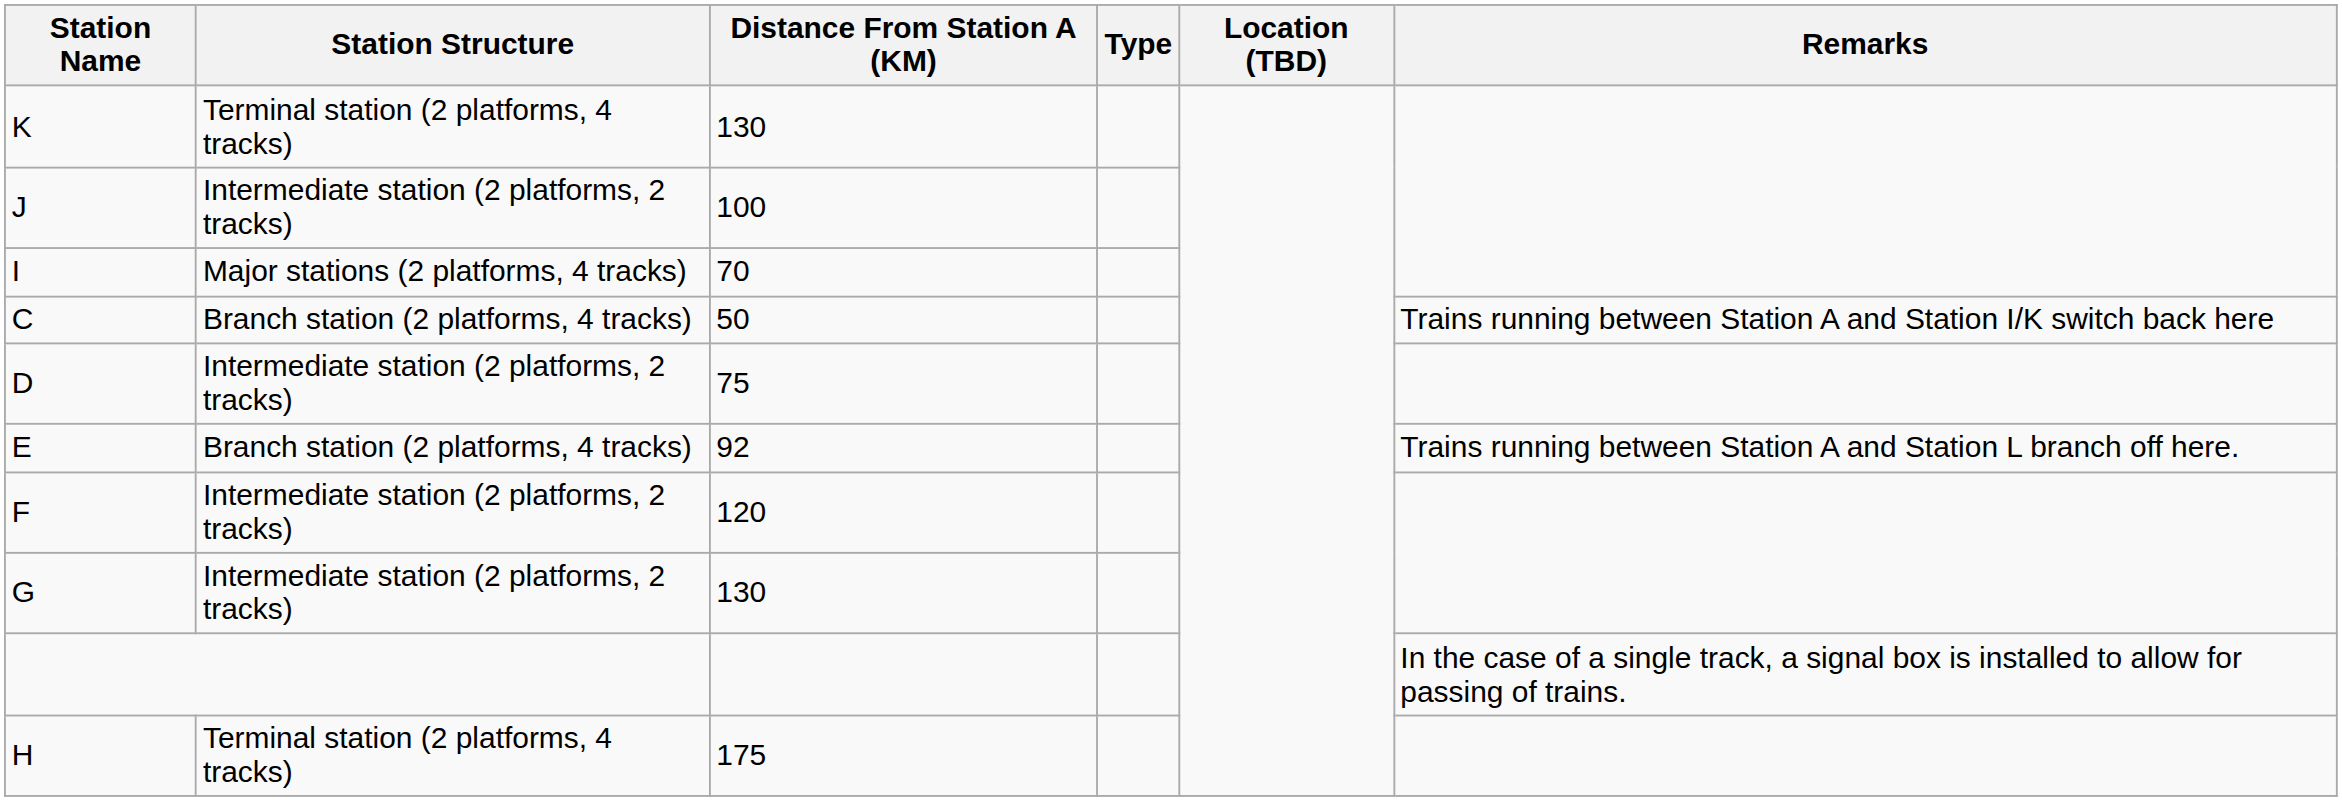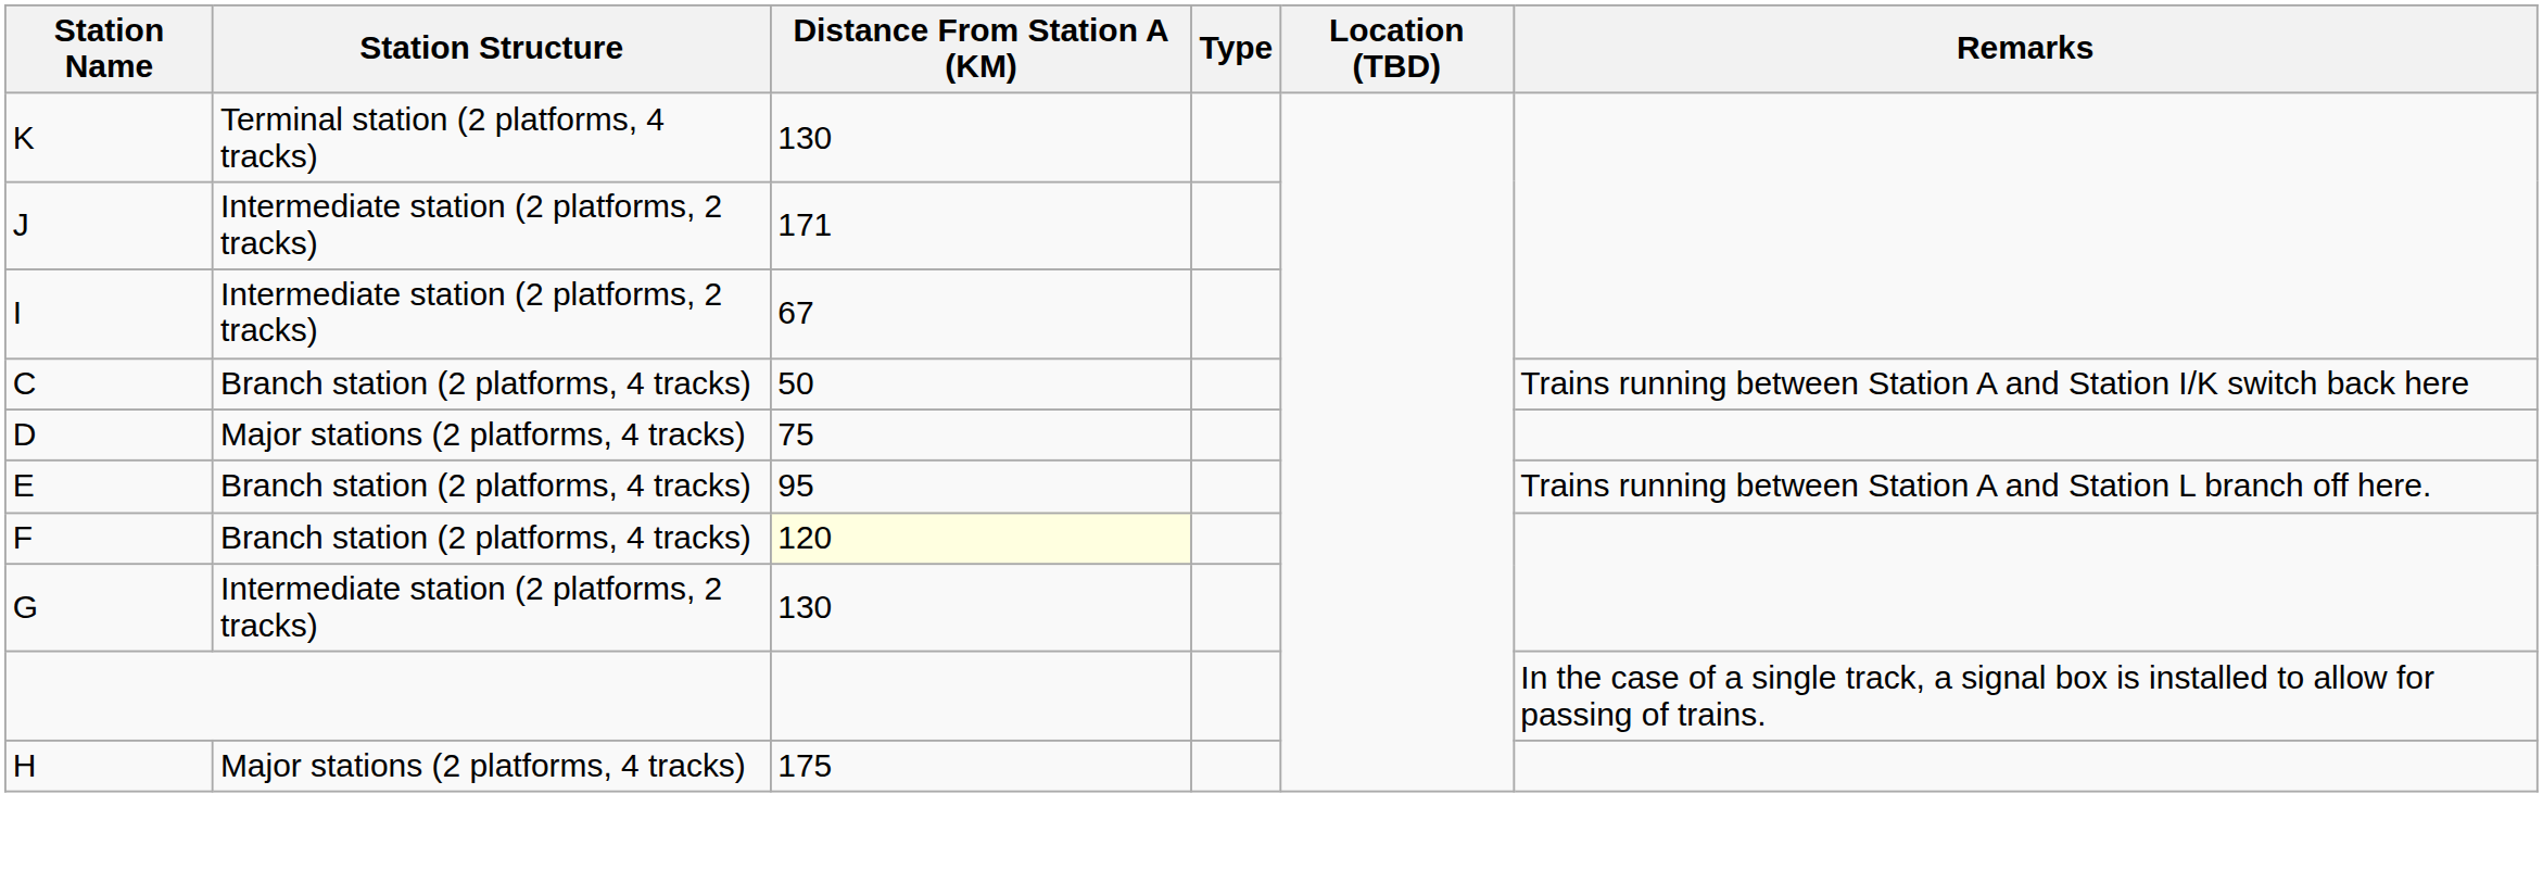 <table class="wikitable">
 <tr>
 <th>Station Name</th>
 <th>Station Structure</th>
 <th>Distance From Station A (KM)</th>
 <th>Type</th>
 <th>Location (TBD)</th>
 <th>Remarks</th>
 </tr>
 <tr>
 <td>K</td>
 <td>Terminal station (2 platforms, 4 tracks)</td>
 <td>130</td>
 <td></td>
 <td rowspan=10></td>
 </tr>
 <tr>
 <td>J</td>
 <td>Intermediate station (2 platforms, 2 tracks)</td>
-<td>100</td>
+<td>171</td>
 <td></td>
 </tr>
 <tr>
 <td>I</td>
-<td>Major stations (2 platforms, 4 tracks)</td>
-<td>70</td>
+<td>Intermediate station (2 platforms, 2 tracks)</td>
+<td>67</td>
 <td></td>
 </tr>
 <tr>
 <td>C</td>
 <td>Branch station (2 platforms, 4 tracks)</td>
 <td>50</td>
 <td></td>
 <td>Trains running between Station A and Station I/K switch back here</td>
 </tr>
 <tr>
 <td>D</td>
-<td>Intermediate station (2 platforms, 2 tracks)</td>
+<td>Major stations (2 platforms, 4 tracks)</td>
 <td>75</td>
 <td></td>
 </tr>
 <tr>
 <td>E</td>
 <td>Branch station (2 platforms, 4 tracks)</td>
-<td>92</td>
+<td>95</td>
 <td></td>
 <td>Trains running between Station A and Station L branch off here.</td>
 </tr>
 <tr>
 <td>F</td>
-<td>Intermediate station (2 platforms, 2 tracks)</td>
-<td>120</td>
+<td>Branch station (2 platforms, 4 tracks)</td>
+<td style="background: lightyellow;">120</td>
 <td></td>
 </tr>
 <tr>
 <td>G</td>
 <td>Intermediate station (2 platforms, 2 tracks)</td>
 <td>130</td>
 <td></td>
 </tr>
 <tr>
 <td colspan=2></td>
 <td></td>
 <td></td>
 <td>In the case of a single track, a signal box is installed to allow for passing of trains.</td>
 </tr>
 <tr>
 <td>H</td>
-<td>Terminal station (2 platforms, 4 tracks)</td>
+<td>Major stations (2 platforms, 4 tracks)</td>
 <td>175</td>
 <td></td>
 </tr>
 </table>
